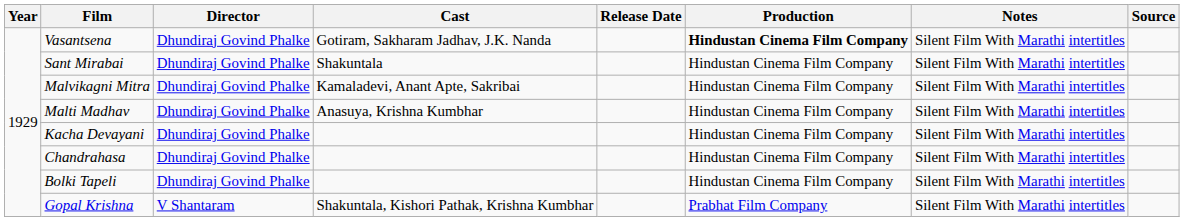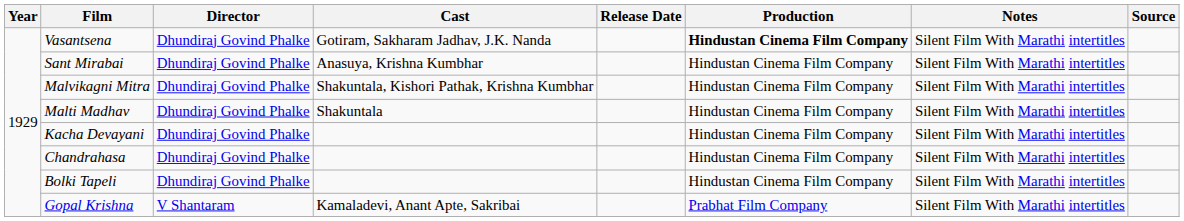 <table class ="wikitable sortable collapsible">
 <tr>
 <th>Year</th>
 <th>Film</th>
 <th>Director</th>
 <th class="unsortable">Cast</th>
 <th>Release Date</th>
 <th class="unsortable">Production</th>
 <th class="unsortable">Notes</th>
 <th class="unsortable">Source</th>
 </tr>
 <tr>
 <td rowspan=8 align="center">1929</td>
 <td><em>Vasantsena</em></td>
 <td><a href='#'>Dhundiraj Govind Phalke</a></td>
 <td>Gotiram, Sakharam Jadhav, J.K. Nanda</td>
 <td></td>
 <td><strong>Hindustan Cinema Film Company</strong></td>
 <td>Silent Film With <a href='#'>Marathi</a> <a href='#'>intertitles</a></td>
 <td></td>
 </tr>
 <tr>
 <td><em>Sant Mirabai</em></td>
 <td><a href='#'>Dhundiraj Govind Phalke</a></td>
-<td>Shakuntala</td>
+<td>Anasuya, Krishna Kumbhar</td>
 <td></td>
 <td>Hindustan Cinema Film Company</td>
 <td>Silent Film With <a href='#'>Marathi</a> <a href='#'>intertitles</a></td>
 <td></td>
 </tr>
 <tr>
 <td><em>Malvikagni Mitra</em></td>
 <td><a href='#'>Dhundiraj Govind Phalke</a></td>
-<td>Kamaladevi, Anant Apte, Sakribai</td>
+<td>Shakuntala, Kishori Pathak, Krishna Kumbhar</td>
 <td></td>
 <td>Hindustan Cinema Film Company</td>
 <td>Silent Film With <a href='#'>Marathi</a> <a href='#'>intertitles</a></td>
 <td></td>
 </tr>
 <tr>
 <td><em>Malti Madhav </em></td>
 <td><a href='#'>Dhundiraj Govind Phalke</a></td>
-<td>Anasuya, Krishna Kumbhar</td>
+<td>Shakuntala</td>
 <td></td>
 <td>Hindustan Cinema Film Company</td>
 <td>Silent Film With <a href='#'>Marathi</a> <a href='#'>intertitles</a></td>
 <td></td>
 </tr>
 <tr>
 <td><em>Kacha Devayani </em></td>
 <td><a href='#'>Dhundiraj Govind Phalke</a></td>
 <td></td>
 <td></td>
 <td>Hindustan Cinema Film Company</td>
 <td>Silent Film With <a href='#'>Marathi</a> <a href='#'>intertitles</a></td>
 <td></td>
 </tr>
 <tr>
 <td><em>Chandrahasa </em></td>
 <td><a href='#'>Dhundiraj Govind Phalke</a></td>
 <td></td>
 <td></td>
 <td>Hindustan Cinema Film Company</td>
 <td>Silent Film With <a href='#'>Marathi</a> <a href='#'>intertitles</a></td>
 <td></td>
 </tr>
 <tr>
 <td><em>Bolki Tapeli </em></td>
 <td><a href='#'>Dhundiraj Govind Phalke</a></td>
 <td></td>
 <td></td>
 <td>Hindustan Cinema Film Company</td>
 <td>Silent Film With <a href='#'>Marathi</a> <a href='#'>intertitles</a></td>
 <td></td>
 </tr>
 <tr>
 <td><em><a href='#'>Gopal Krishna</a> </em></td>
 <td><a href='#'>V Shantaram</a></td>
-<td>Shakuntala, Kishori Pathak, Krishna Kumbhar</td>
+<td>Kamaladevi, Anant Apte, Sakribai</td>
 <td></td>
 <td><a href='#'>Prabhat Film Company</a></td>
 <td>Silent Film With <a href='#'>Marathi</a> <a href='#'>intertitles</a></td>
 <td></td>
 </tr>
 </table>
